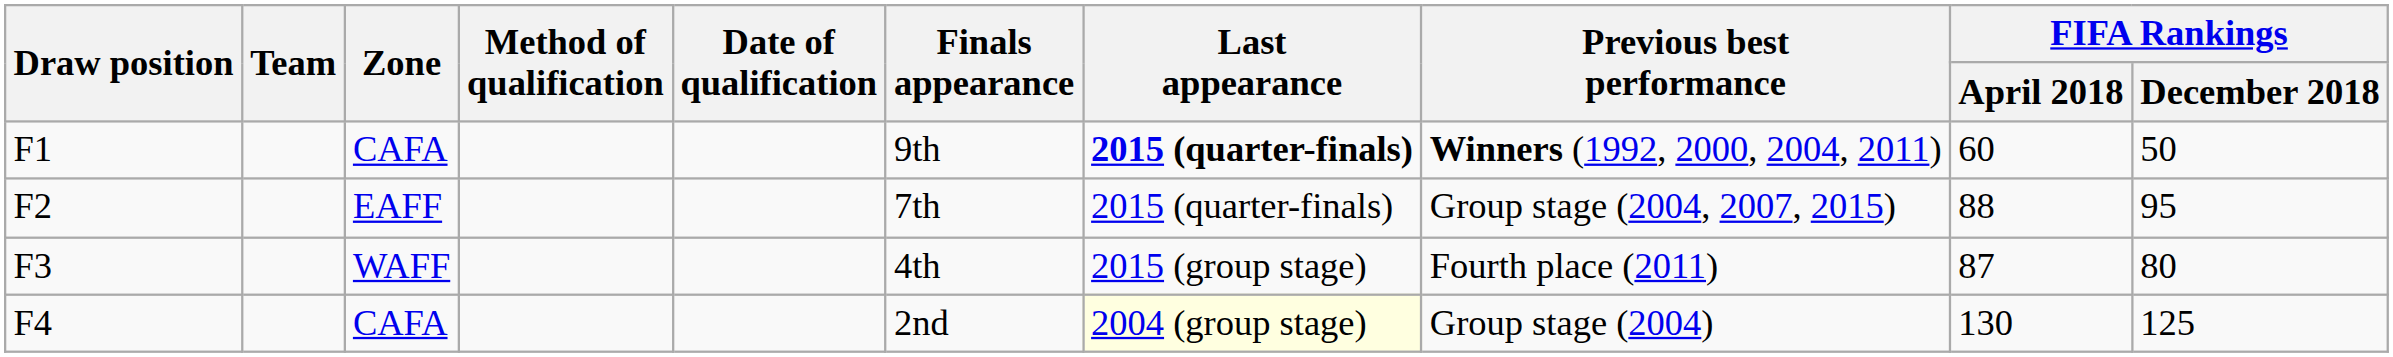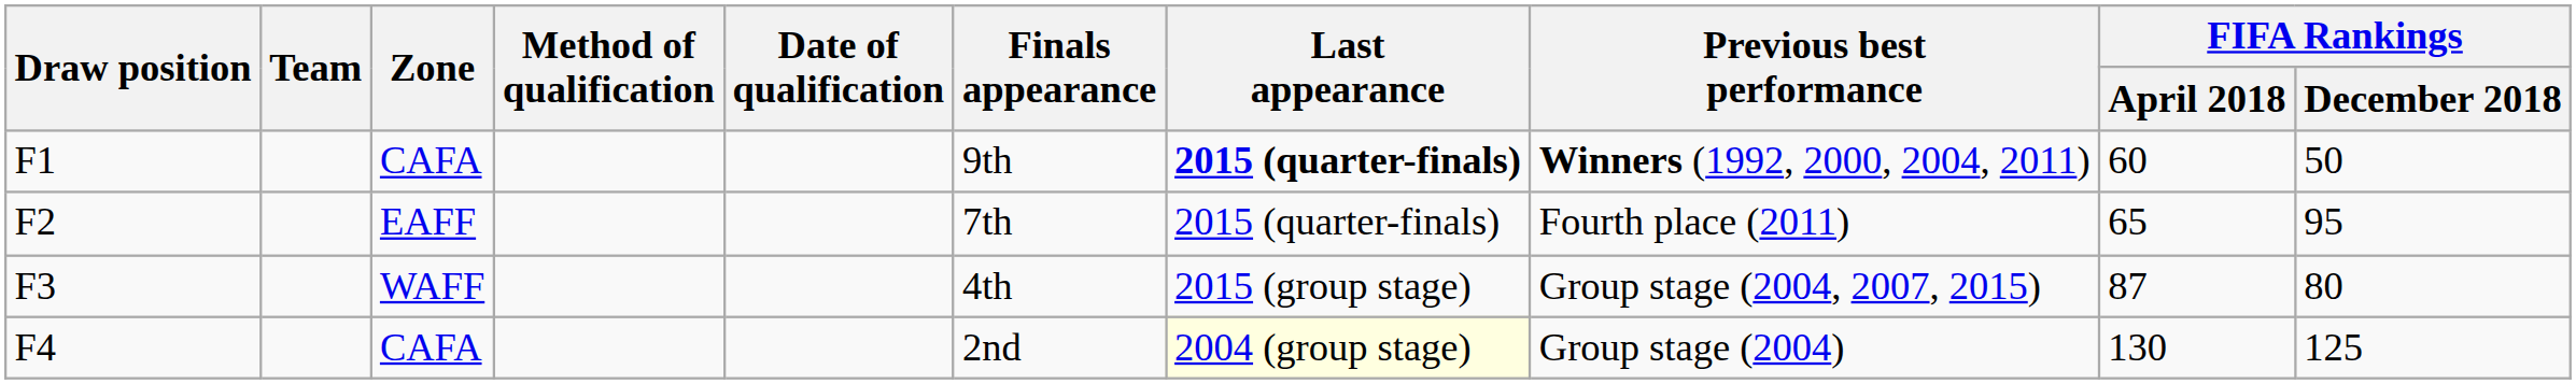 <table class="wikitable sortable">
 <tr>
 <th rowspan=2>Draw position</th>
 <th rowspan=2>Team</th>
 <th rowspan=2>Zone</th>
 <th rowspan=2>Method of<br>qualification</th>
 <th rowspan=2>Date of<br>qualification</th>
 <th rowspan=2 data-sort-type="number">Finals<br>appearance</th>
 <th rowspan=2>Last<br>appearance</th>
 <th rowspan=2>Previous best<br>performance</th>
 <th colspan=2><a href='#'>FIFA Rankings</a></th>
 </tr>
 <tr>
 <th>April 2018</th>
 <th>December 2018</th>
 </tr>
 <tr>
 <td>F1</td>
 <td style=white-space:nowrap></td>
 <td><a href='#'>CAFA</a></td>
 <td></td>
 <td></td>
 <td>9th</td>
 <td><strong><a href='#'>2015</a> (quarter-finals)</strong></td>
 <td><strong>Winners</strong> (<a href='#'>1992</a>, <a href='#'>2000</a>, <a href='#'>2004</a>, <a href='#'>2011</a>)</td>
 <td>60</td>
 <td>50</td>
 </tr>
 <tr>
 <td>F2</td>
 <td style=white-space:nowrap></td>
 <td><a href='#'>EAFF</a></td>
 <td></td>
 <td></td>
 <td>7th</td>
 <td><a href='#'>2015</a> (quarter-finals)</td>
-<td>Group stage (<a href='#'>2004</a>, <a href='#'>2007</a>, <a href='#'>2015</a>)</td>
-<td>88</td>
+<td>Fourth place (<a href='#'>2011</a>)</td>
+<td>65</td>
 <td>95</td>
 </tr>
 <tr>
 <td>F3</td>
 <td style=white-space:nowrap></td>
 <td><a href='#'>WAFF</a></td>
 <td></td>
 <td></td>
 <td>4th</td>
 <td><a href='#'>2015</a> (group stage)</td>
-<td>Fourth place (<a href='#'>2011</a>)</td>
+<td>Group stage (<a href='#'>2004</a>, <a href='#'>2007</a>, <a href='#'>2015</a>)</td>
 <td>87</td>
 <td>80</td>
 </tr>
 <tr>
 <td>F4</td>
 <td style=white-space:nowrap></td>
 <td><a href='#'>CAFA</a></td>
 <td></td>
 <td></td>
 <td>2nd</td>
 <td style="background: lightyellow;"><a href='#'>2004</a> (group stage)</td>
 <td>Group stage (<a href='#'>2004</a>)</td>
 <td>130</td>
 <td>125</td>
 </tr>
 </table>
